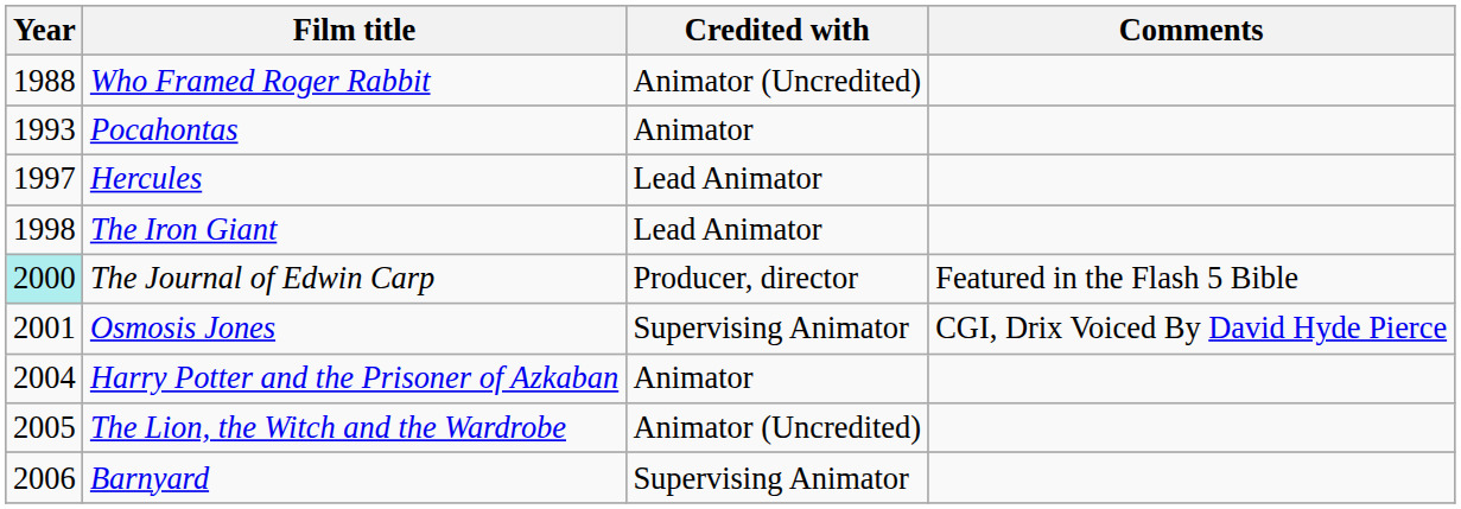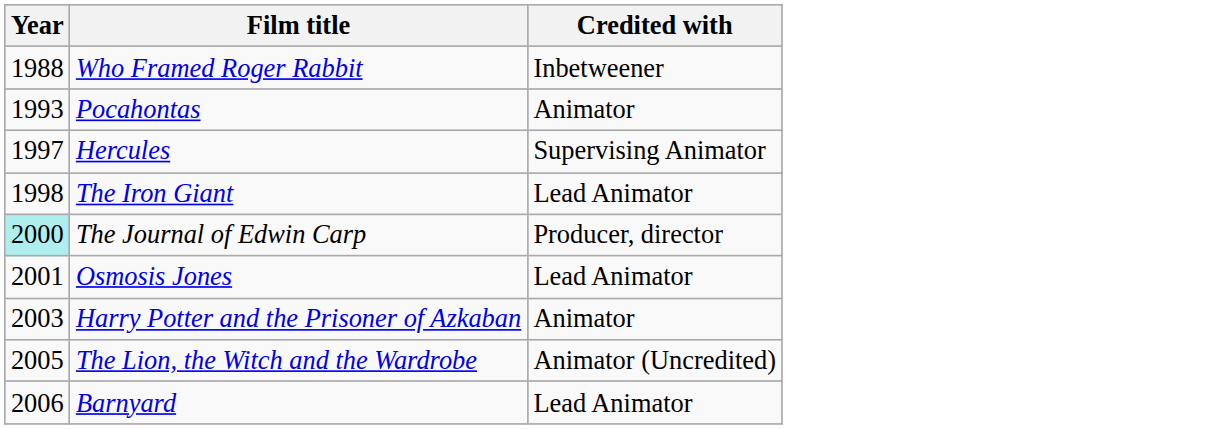 <table class="wikitable">
 <tr>
 <th>Year</th>
 <th>Film title</th>
 <th>Credited with</th>
-<th>Comments</th>
 </tr>
 <tr>
 <td>1988</td>
 <td><em><a href='#'>Who Framed Roger Rabbit</a></em></td>
-<td>Animator (Uncredited)</td>
-<td></td>
+<td>Inbetweener</td>
 </tr>
 <tr>
 <td>1993</td>
 <td><em><a href='#'>Pocahontas</a></em></td>
 <td>Animator</td>
-<td></td>
 </tr>
 <tr>
 <td>1997</td>
 <td><em><a href='#'>Hercules</a></em></td>
-<td>Lead Animator</td>
-<td></td>
+<td>Supervising Animator</td>
 </tr>
 <tr>
 <td>1998</td>
 <td><em><a href='#'>The Iron Giant</a></em></td>
 <td>Lead Animator</td>
-<td></td>
 </tr>
 <tr>
 <td style="background: paleturquoise;">2000</td>
 <td><em>The Journal of Edwin Carp</em></td>
 <td>Producer, director</td>
-<td>Featured in the Flash 5 Bible</td>
 </tr>
 <tr>
 <td>2001</td>
 <td><em><a href='#'>Osmosis Jones</a></em></td>
-<td>Supervising Animator</td>
-<td>CGI, Drix Voiced By <a href='#'>David Hyde Pierce</a></td>
+<td>Lead Animator</td>
 </tr>
 <tr>
-<td>2004</td>
+<td>2003</td>
 <td><em><a href='#'>Harry Potter and the Prisoner of Azkaban</a></em></td>
 <td>Animator</td>
-<td></td>
 </tr>
 <tr>
 <td>2005</td>
 <td><em><a href='#'>The Lion, the Witch and the Wardrobe</a></em></td>
 <td>Animator (Uncredited)</td>
-<td></td>
 </tr>
 <tr>
 <td>2006</td>
 <td><em><a href='#'>Barnyard</a></em></td>
-<td>Supervising Animator</td>
-<td></td>
+<td>Lead Animator</td>
 </tr>
 </table>
